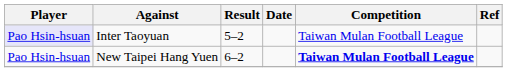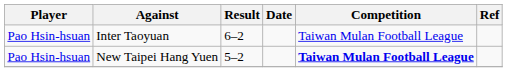 <table class="wikitable">
 <tr>
 <th>Player</th>
 <th>Against</th>
 <th>Result</th>
 <th>Date</th>
 <th>Competition</th>
 <th>Ref</th>
 </tr>
 <tr>
-<td style="background: lavender;"> <a href='#'>Pao Hsin-hsuan</a></td>
+<td> <a href='#'>Pao Hsin-hsuan</a></td>
 <td>Inter Taoyuan</td>
-<td>5–2</td>
+<td>6–2</td>
 <td></td>
 <td><a href='#'>Taiwan Mulan Football League</a></td>
 <td></td>
 </tr>
 <tr>
 <td> <a href='#'>Pao Hsin-hsuan</a></td>
 <td>New Taipei Hang Yuen</td>
-<td>6–2</td>
+<td>5–2</td>
 <td></td>
 <td><strong><a href='#'>Taiwan Mulan Football League</a></strong></td>
 <td></td>
 </tr>
 <tr>
 </tr>
 </table>
